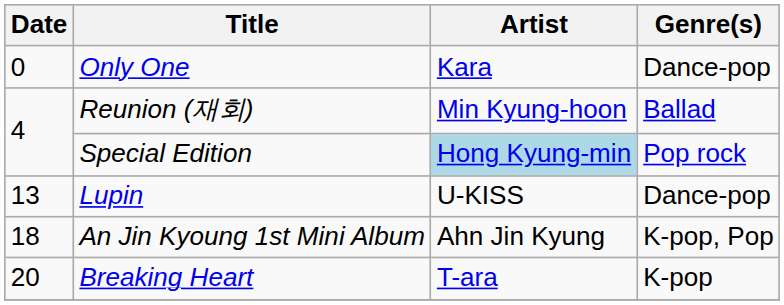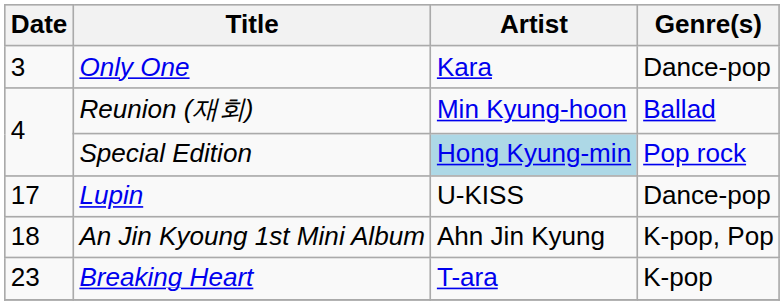 <table class="wikitable" style="text-align: left;">
 <tr>
 <th>Date</th>
 <th>Title</th>
 <th>Artist</th>
 <th>Genre(s)</th>
 </tr>
 <tr>
-<td rowspan="1">0</td>
+<td rowspan="1">3</td>
 <td><em><a href='#'>Only One</a></em></td>
 <td><a href='#'>Kara</a></td>
 <td>Dance-pop</td>
 </tr>
 <tr>
 <td rowspan="2">4</td>
 <td><em>Reunion (재회)</em></td>
 <td><a href='#'>Min Kyung-hoon</a></td>
 <td><a href='#'>Ballad</a></td>
 </tr>
 <tr>
 <td><em>Special Edition</em></td>
 <td style="background: lightblue;"><a href='#'>Hong Kyung-min</a></td>
 <td><a href='#'>Pop rock</a></td>
 </tr>
 <tr>
-<td rowspan="1">13</td>
+<td rowspan="1">17</td>
 <td><em><a href='#'>Lupin</a></em></td>
 <td>U-KISS</td>
 <td>Dance-pop</td>
 </tr>
 <tr>
 <td rowspan="1">18</td>
 <td><em>An Jin Kyoung 1st Mini Album</em></td>
 <td>Ahn Jin Kyung</td>
 <td>K-pop, Pop</td>
 </tr>
 <tr>
-<td rowspan="1">20</td>
+<td rowspan="1">23</td>
 <td><em><a href='#'>Breaking Heart</a></em></td>
 <td><a href='#'>T-ara</a></td>
 <td>K-pop</td>
 </tr>
 <tr>
 </tr>
 </table>
